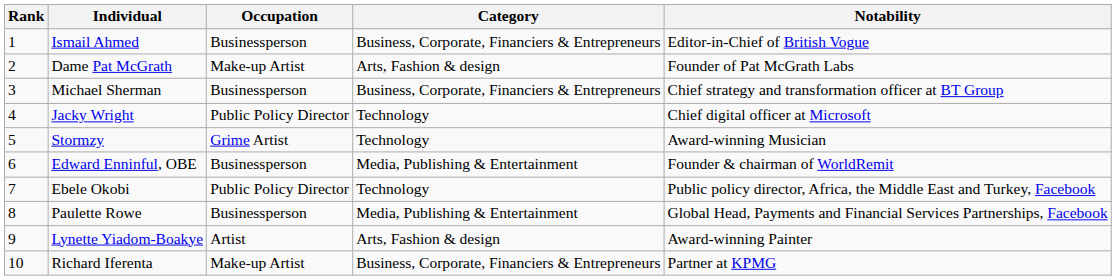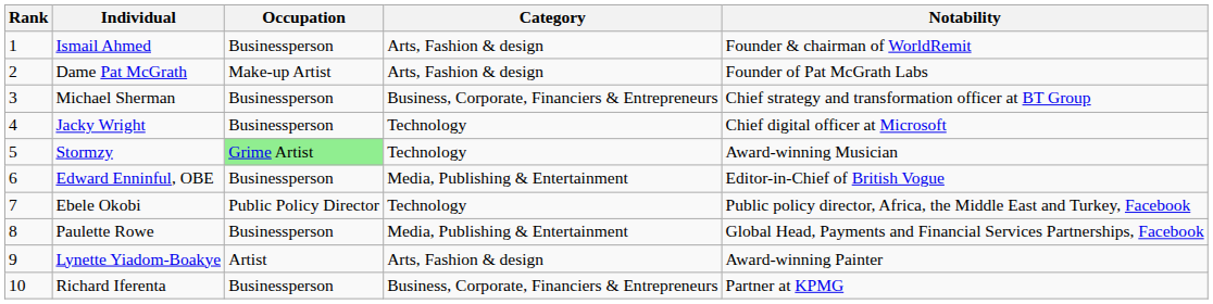 <table class="wikitable sortable">
 <tr>
 <th>Rank</th>
 <th>Individual</th>
 <th>Occupation</th>
 <th>Category</th>
 <th>Notability</th>
 </tr>
 <tr>
 <td>1</td>
 <td><a href='#'>Ismail Ahmed</a></td>
 <td>Businessperson</td>
-<td>Business, Corporate, Financiers & Entrepreneurs</td>
-<td>Editor-in-Chief of <a href='#'>British Vogue</a></td>
+<td>Arts, Fashion & design</td>
+<td>Founder & chairman of <a href='#'>WorldRemit</a></td>
 </tr>
 <tr>
 <td>2</td>
 <td>Dame <a href='#'>Pat McGrath</a></td>
 <td>Make-up Artist</td>
 <td>Arts, Fashion & design</td>
 <td>Founder of Pat McGrath Labs</td>
 </tr>
 <tr>
 <td>3</td>
 <td>Michael Sherman</td>
 <td>Businessperson</td>
 <td>Business, Corporate, Financiers & Entrepreneurs</td>
 <td>Chief strategy and transformation officer at <a href='#'>BT Group</a></td>
 </tr>
 <tr>
 <td>4</td>
 <td><a href='#'>Jacky Wright</a></td>
-<td>Public Policy Director</td>
+<td>Businessperson</td>
 <td>Technology</td>
 <td>Chief digital officer at <a href='#'>Microsoft</a></td>
 </tr>
 <tr>
 <td>5</td>
 <td><a href='#'>Stormzy</a></td>
-<td><a href='#'>Grime</a> Artist</td>
+<td style="background: lightgreen;"><a href='#'>Grime</a> Artist</td>
 <td>Technology</td>
 <td>Award-winning Musician</td>
 </tr>
 <tr>
 <td>6</td>
 <td><a href='#'>Edward Enninful</a>, OBE</td>
 <td>Businessperson</td>
 <td>Media, Publishing & Entertainment</td>
-<td>Founder & chairman of <a href='#'>WorldRemit</a></td>
+<td>Editor-in-Chief of <a href='#'>British Vogue</a></td>
 </tr>
 <tr>
 <td>7</td>
 <td>Ebele Okobi</td>
 <td>Public Policy Director</td>
 <td>Technology</td>
 <td>Public policy director, Africa, the Middle East and Turkey, <a href='#'>Facebook</a></td>
 </tr>
 <tr>
 <td>8</td>
 <td>Paulette Rowe</td>
 <td>Businessperson</td>
 <td>Media, Publishing & Entertainment</td>
 <td>Global Head, Payments and Financial Services Partnerships, <a href='#'>Facebook</a></td>
 </tr>
 <tr>
 <td>9</td>
 <td><a href='#'>Lynette Yiadom-Boakye</a></td>
 <td>Artist</td>
 <td>Arts, Fashion & design</td>
 <td>Award-winning Painter</td>
 </tr>
 <tr>
 <td>10</td>
 <td>Richard Iferenta</td>
-<td>Make-up Artist</td>
+<td>Businessperson</td>
 <td>Business, Corporate, Financiers & Entrepreneurs</td>
 <td>Partner at <a href='#'>KPMG</a></td>
 </tr>
 </table>
